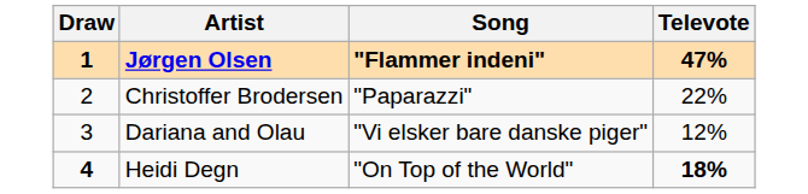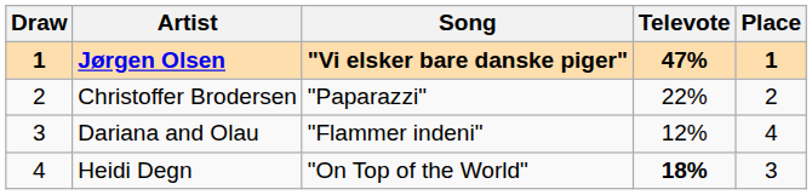 <table class="sortable wikitable" style="margin: 1em auto 1em auto; text-align:center">
 <tr>
 <th>Draw</th>
 <th>Artist</th>
 <th>Song</th>
 <th>Televote</th>
+<th>Place</th>
 </tr>
 <tr style="font-weight:bold;background:navajowhite">
 <td>1</td>
 <td align="left"><a href='#'>Jørgen Olsen</a></td>
-<td align="left">"Flammer indeni"</td>
+<td align="left">"Vi elsker bare danske piger"</td>
 <td>47%</td>
+<td>1</td>
 </tr>
 <tr>
 <td>2</td>
 <td align="left">Christoffer Brodersen</td>
 <td align="left">"Paparazzi"</td>
 <td>22%</td>
+<td>2</td>
 </tr>
 <tr>
 <td>3</td>
 <td align="left">Dariana and Olau</td>
-<td align="left">"Vi elsker bare danske piger"</td>
+<td align="left">"Flammer indeni"</td>
 <td>12%</td>
+<td>4</td>
 </tr>
 <tr>
-<td><strong>4</strong></td>
+<td>4</td>
 <td align="left">Heidi Degn</td>
 <td align="left">"On Top of the World"</td>
 <td><strong>18%</strong></td>
+<td>3</td>
 </tr>
 </table>
